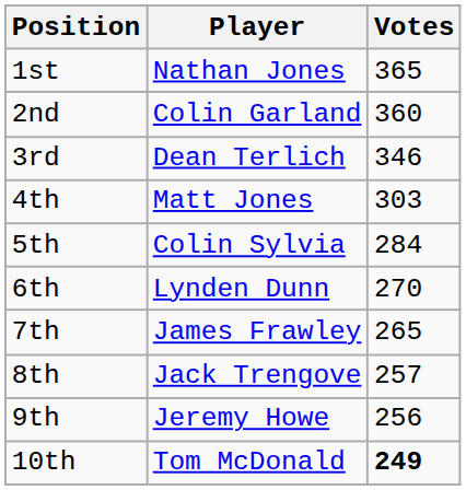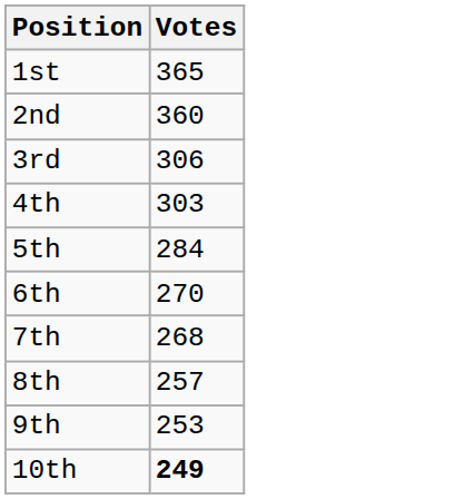 <table class="wikitable">
 <tr>
 <th>Position</th>
-<th>Player</th>
 <th>Votes</th>
 </tr>
 <tr>
 <td>1st</td>
-<td><a href='#'>Nathan Jones</a></td>
 <td>365</td>
 </tr>
 <tr>
 <td>2nd</td>
-<td><a href='#'>Colin Garland</a></td>
 <td>360</td>
 </tr>
 <tr>
 <td>3rd</td>
-<td><a href='#'>Dean Terlich</a></td>
-<td>346</td>
+<td>306</td>
 </tr>
 <tr>
 <td>4th</td>
-<td><a href='#'>Matt Jones</a></td>
 <td>303</td>
 </tr>
 <tr>
 <td>5th</td>
-<td><a href='#'>Colin Sylvia</a></td>
 <td>284</td>
 </tr>
 <tr>
 <td>6th</td>
-<td><a href='#'>Lynden Dunn</a></td>
 <td>270</td>
 </tr>
 <tr>
 <td>7th</td>
-<td><a href='#'>James Frawley</a></td>
-<td>265</td>
+<td>268</td>
 </tr>
 <tr>
 <td>8th</td>
-<td><a href='#'>Jack Trengove</a></td>
 <td>257</td>
 </tr>
 <tr>
 <td>9th</td>
-<td><a href='#'>Jeremy Howe</a></td>
-<td>256</td>
+<td>253</td>
 </tr>
 <tr>
 <td>10th</td>
-<td><a href='#'>Tom McDonald</a></td>
 <td><strong>249</strong></td>
 </tr>
 </table>
